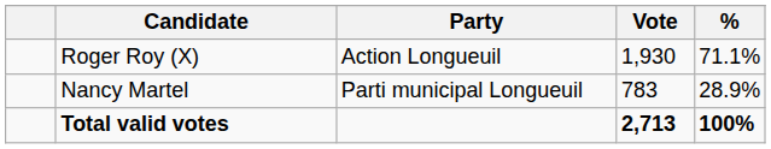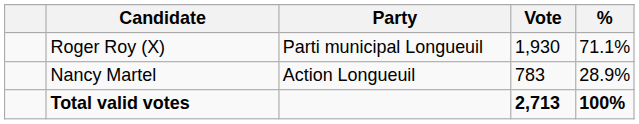 <table class="wikitable">
 <tr>
 </tr>
 <tr>
 <th bgcolor="#DDDDFF" width="30px"></th>
 <th bgcolor="#DDDDFF" width="200px">Candidate</th>
 <th bgcolor="#DDDDFF" width="200px">Party</th>
 <th bgcolor="#DDDDFF" width="50px">Vote</th>
 <th bgcolor="#DDDDFF" width="30px">%</th>
 </tr>
 <tr>
 <td> </td>
 <td>Roger Roy (X)</td>
-<td>Action Longueuil</td>
+<td>Parti municipal Longueuil</td>
 <td>1,930</td>
 <td>71.1%</td>
 </tr>
 <tr>
 <td> </td>
 <td>Nancy Martel</td>
-<td>Parti municipal Longueuil</td>
+<td>Action Longueuil</td>
 <td>783</td>
 <td>28.9%</td>
 </tr>
 <tr>
 <td> </td>
 <td><strong>Total valid votes</strong></td>
 <td></td>
 <td><strong>2,713</strong></td>
 <td><strong>100%</strong></td>
 </tr>
 </table>
